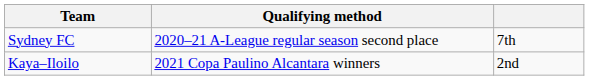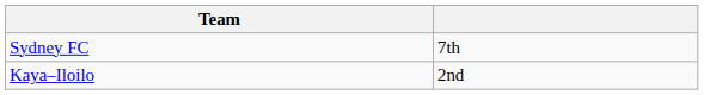 <table class="wikitable" style="table-layout:fixed;width:100%;">
 <tr>
 <th width=25%>Team</th>
-<th width=60%>Qualifying method</th>
 <th width=15%> </th>
 </tr>
 <tr>
 <td> <a href='#'>Sydney FC</a></td>
-<td><a href='#'>2020–21 A-League regular season</a> second place</td>
 <td>7th </td>
 </tr>
 <tr>
 <td> <a href='#'>Kaya–Iloilo</a></td>
-<td><a href='#'>2021 Copa Paulino Alcantara</a> winners</td>
 <td>2nd </td>
 </tr>
 </table>
